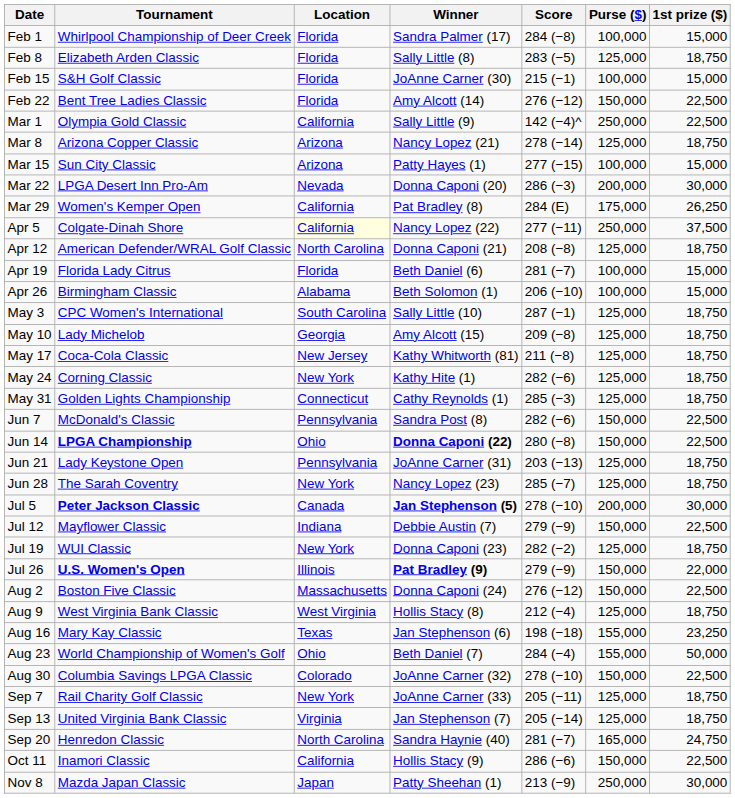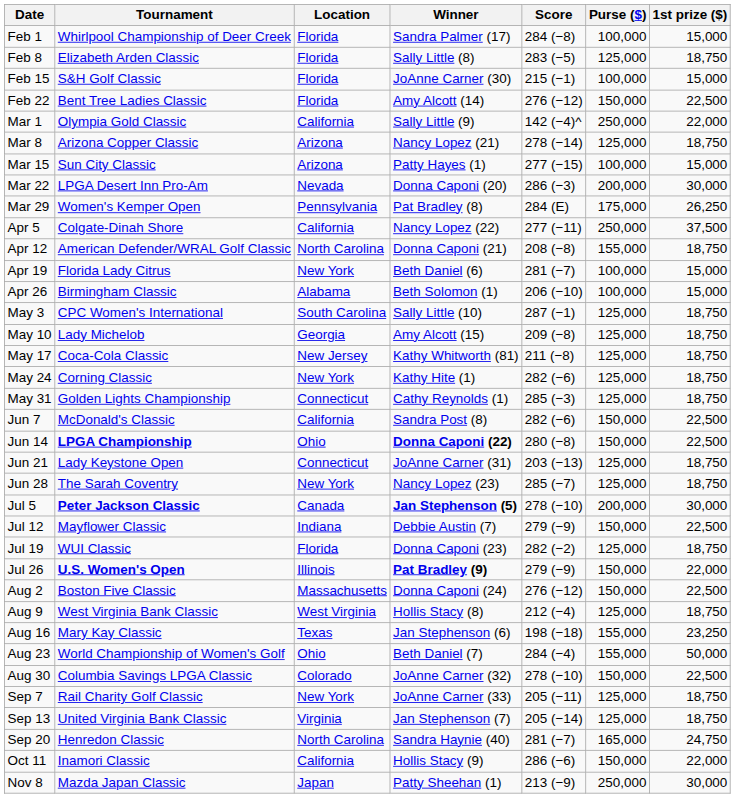 <table class=wikitable>
 <tr>
 <th>Date</th>
 <th>Tournament</th>
 <th>Location</th>
 <th>Winner</th>
 <th>Score</th>
 <th>Purse (<a href='#'>$</a>)</th>
 <th>1st prize ($)</th>
 </tr>
 <tr>
 <td>Feb 1</td>
 <td><a href='#'>Whirlpool Championship of Deer Creek</a></td>
 <td><a href='#'>Florida</a></td>
 <td> <a href='#'>Sandra Palmer</a> (17)</td>
 <td>284 (−8)</td>
 <td align=right>100,000</td>
 <td align=right>15,000</td>
 </tr>
 <tr>
 <td>Feb 8</td>
 <td><a href='#'>Elizabeth Arden Classic</a></td>
 <td><a href='#'>Florida</a></td>
 <td> <a href='#'>Sally Little</a> (8)</td>
 <td>283 (−5)</td>
 <td align=right>125,000</td>
 <td align=right>18,750</td>
 </tr>
 <tr>
 <td>Feb 15</td>
 <td><a href='#'>S&H Golf Classic</a></td>
 <td><a href='#'>Florida</a></td>
 <td> <a href='#'>JoAnne Carner</a> (30)</td>
 <td>215 (−1)</td>
 <td align=right>100,000</td>
 <td align=right>15,000</td>
 </tr>
 <tr>
 <td>Feb 22</td>
 <td><a href='#'>Bent Tree Ladies Classic</a></td>
 <td><a href='#'>Florida</a></td>
 <td> <a href='#'>Amy Alcott</a> (14)</td>
 <td>276 (−12)</td>
 <td align=right>150,000</td>
 <td align=right>22,500</td>
 </tr>
 <tr>
 <td>Mar 1</td>
 <td><a href='#'>Olympia Gold Classic</a></td>
 <td><a href='#'>California</a></td>
 <td> <a href='#'>Sally Little</a> (9)</td>
 <td>142 (−4)^</td>
 <td align=right>250,000</td>
-<td align=right>22,500</td>
+<td align=right>22,000</td>
 </tr>
 <tr>
 <td>Mar 8</td>
 <td><a href='#'>Arizona Copper Classic</a></td>
 <td><a href='#'>Arizona</a></td>
 <td> <a href='#'>Nancy Lopez</a> (21)</td>
 <td>278 (−14)</td>
 <td align=right>125,000</td>
 <td align=right>18,750</td>
 </tr>
 <tr>
 <td>Mar 15</td>
 <td><a href='#'>Sun City Classic</a></td>
 <td><a href='#'>Arizona</a></td>
 <td> <a href='#'>Patty Hayes</a> (1)</td>
 <td>277 (−15)</td>
 <td align=right>100,000</td>
 <td align=right>15,000</td>
 </tr>
 <tr>
 <td>Mar 22</td>
 <td><a href='#'>LPGA Desert Inn Pro-Am</a></td>
 <td><a href='#'>Nevada</a></td>
 <td> <a href='#'>Donna Caponi</a> (20)</td>
 <td>286 (−3)</td>
 <td align=right>200,000</td>
 <td align=right>30,000</td>
 </tr>
 <tr>
 <td>Mar 29</td>
 <td><a href='#'>Women's Kemper Open</a></td>
-<td><a href='#'>California</a></td>
+<td><a href='#'>Pennsylvania</a></td>
 <td> <a href='#'>Pat Bradley</a> (8)</td>
 <td>284 (E)</td>
 <td align=right>175,000</td>
 <td align=right>26,250</td>
 </tr>
 <tr>
 <td>Apr 5</td>
 <td><a href='#'>Colgate-Dinah Shore</a></td>
-<td style="background: lightyellow;"><a href='#'>California</a></td>
+<td><a href='#'>California</a></td>
 <td> <a href='#'>Nancy Lopez</a> (22)</td>
 <td>277 (−11)</td>
 <td align=right>250,000</td>
 <td align=right>37,500</td>
 </tr>
 <tr>
 <td>Apr 12</td>
 <td><a href='#'>American Defender/WRAL Golf Classic</a></td>
 <td><a href='#'>North Carolina</a></td>
 <td> <a href='#'>Donna Caponi</a> (21)</td>
 <td>208 (−8)</td>
-<td align=right>125,000</td>
+<td align=right>155,000</td>
 <td align=right>18,750</td>
 </tr>
 <tr>
 <td>Apr 19</td>
 <td><a href='#'>Florida Lady Citrus</a></td>
-<td><a href='#'>Florida</a></td>
+<td><a href='#'>New York</a></td>
 <td> <a href='#'>Beth Daniel</a> (6)</td>
 <td>281 (−7)</td>
 <td align=right>100,000</td>
 <td align=right>15,000</td>
 </tr>
 <tr>
 <td>Apr 26</td>
 <td><a href='#'>Birmingham Classic</a></td>
 <td><a href='#'>Alabama</a></td>
 <td> <a href='#'>Beth Solomon</a> (1)</td>
 <td>206 (−10)</td>
 <td align=right>100,000</td>
 <td align=right>15,000</td>
 </tr>
 <tr>
 <td>May 3</td>
 <td><a href='#'>CPC Women's International</a></td>
 <td><a href='#'>South Carolina</a></td>
 <td> <a href='#'>Sally Little</a> (10)</td>
 <td>287 (−1)</td>
 <td align=right>125,000</td>
 <td align=right>18,750</td>
 </tr>
 <tr>
 <td>May 10</td>
 <td><a href='#'>Lady Michelob</a></td>
 <td><a href='#'>Georgia</a></td>
 <td> <a href='#'>Amy Alcott</a> (15)</td>
 <td>209 (−8)</td>
 <td align=right>125,000</td>
 <td align=right>18,750</td>
 </tr>
 <tr>
 <td>May 17</td>
 <td><a href='#'>Coca-Cola Classic</a></td>
 <td><a href='#'>New Jersey</a></td>
 <td> <a href='#'>Kathy Whitworth</a> (81)</td>
 <td>211 (−8)</td>
 <td align=right>125,000</td>
 <td align=right>18,750</td>
 </tr>
 <tr>
 <td>May 24</td>
 <td><a href='#'>Corning Classic</a></td>
 <td><a href='#'>New York</a></td>
 <td> <a href='#'>Kathy Hite</a> (1)</td>
 <td>282 (−6)</td>
 <td align=right>125,000</td>
 <td align=right>18,750</td>
 </tr>
 <tr>
 <td>May 31</td>
 <td><a href='#'>Golden Lights Championship</a></td>
 <td><a href='#'>Connecticut</a></td>
 <td> <a href='#'>Cathy Reynolds</a> (1)</td>
 <td>285 (−3)</td>
 <td align=right>125,000</td>
 <td align=right>18,750</td>
 </tr>
 <tr>
 <td>Jun 7</td>
 <td><a href='#'>McDonald's Classic</a></td>
-<td><a href='#'>Pennsylvania</a></td>
+<td><a href='#'>California</a></td>
 <td> <a href='#'>Sandra Post</a> (8)</td>
 <td>282 (−6)</td>
 <td align=right>150,000</td>
 <td align=right>22,500</td>
 </tr>
 <tr>
 <td>Jun 14</td>
 <td><strong><a href='#'>LPGA Championship</a></strong></td>
 <td><a href='#'>Ohio</a></td>
 <td> <strong><a href='#'>Donna Caponi</a> (22)</strong></td>
 <td>280 (−8)</td>
 <td align=right>150,000</td>
 <td align=right>22,500</td>
 </tr>
 <tr>
 <td>Jun 21</td>
 <td><a href='#'>Lady Keystone Open</a></td>
-<td><a href='#'>Pennsylvania</a></td>
+<td><a href='#'>Connecticut</a></td>
 <td> <a href='#'>JoAnne Carner</a> (31)</td>
 <td>203 (−13)</td>
 <td align=right>125,000</td>
 <td align=right>18,750</td>
 </tr>
 <tr>
 <td>Jun 28</td>
 <td><a href='#'>The Sarah Coventry</a></td>
 <td><a href='#'>New York</a></td>
 <td> <a href='#'>Nancy Lopez</a> (23)</td>
 <td>285 (−7)</td>
 <td align=right>125,000</td>
 <td align=right>18,750</td>
 </tr>
 <tr>
 <td>Jul 5</td>
 <td><strong><a href='#'>Peter Jackson Classic</a></strong></td>
 <td><a href='#'>Canada</a></td>
 <td> <strong><a href='#'>Jan Stephenson</a> (5)</strong></td>
 <td>278 (−10)</td>
 <td align=right>200,000</td>
 <td align=right>30,000</td>
 </tr>
 <tr>
 <td>Jul 12</td>
 <td><a href='#'>Mayflower Classic</a></td>
 <td><a href='#'>Indiana</a></td>
 <td> <a href='#'>Debbie Austin</a> (7)</td>
 <td>279 (−9)</td>
 <td align=right>150,000</td>
 <td align=right>22,500</td>
 </tr>
 <tr>
 <td>Jul 19</td>
 <td><a href='#'>WUI Classic</a></td>
-<td><a href='#'>New York</a></td>
+<td><a href='#'>Florida</a></td>
 <td> <a href='#'>Donna Caponi</a> (23)</td>
 <td>282 (−2)</td>
 <td align=right>125,000</td>
 <td align=right>18,750</td>
 </tr>
 <tr>
 <td>Jul 26</td>
 <td><strong><a href='#'>U.S. Women's Open</a></strong></td>
 <td><a href='#'>Illinois</a></td>
 <td> <strong><a href='#'>Pat Bradley</a> (9)</strong></td>
 <td>279 (−9)</td>
 <td align=right>150,000</td>
 <td align=right>22,000</td>
 </tr>
 <tr>
 <td>Aug 2</td>
 <td><a href='#'>Boston Five Classic</a></td>
 <td><a href='#'>Massachusetts</a></td>
 <td> <a href='#'>Donna Caponi</a> (24)</td>
 <td>276 (−12)</td>
 <td align=right>150,000</td>
 <td align=right>22,500</td>
 </tr>
 <tr>
 <td>Aug 9</td>
 <td><a href='#'>West Virginia Bank Classic</a></td>
 <td><a href='#'>West Virginia</a></td>
 <td> <a href='#'>Hollis Stacy</a> (8)</td>
 <td>212 (−4)</td>
 <td align=right>125,000</td>
 <td align=right>18,750</td>
 </tr>
 <tr>
 <td>Aug 16</td>
 <td><a href='#'>Mary Kay Classic</a></td>
 <td><a href='#'>Texas</a></td>
 <td> <a href='#'>Jan Stephenson</a> (6)</td>
 <td>198 (−18)</td>
 <td align=right>155,000</td>
 <td align=right>23,250</td>
 </tr>
 <tr>
 <td>Aug 23</td>
 <td><a href='#'>World Championship of Women's Golf</a></td>
 <td><a href='#'>Ohio</a></td>
 <td> <a href='#'>Beth Daniel</a> (7)</td>
 <td>284 (−4)</td>
 <td align=right>155,000</td>
 <td align=right>50,000</td>
 </tr>
 <tr>
 <td>Aug 30</td>
 <td><a href='#'>Columbia Savings LPGA Classic</a></td>
 <td><a href='#'>Colorado</a></td>
 <td> <a href='#'>JoAnne Carner</a> (32)</td>
 <td>278 (−10)</td>
 <td align=right>150,000</td>
 <td align=right>22,500</td>
 </tr>
 <tr>
 <td>Sep 7</td>
 <td><a href='#'>Rail Charity Golf Classic</a></td>
 <td><a href='#'>New York</a></td>
 <td> <a href='#'>JoAnne Carner</a> (33)</td>
 <td>205 (−11)</td>
 <td align=right>125,000</td>
 <td align=right>18,750</td>
 </tr>
 <tr>
 <td>Sep 13</td>
 <td><a href='#'>United Virginia Bank Classic</a></td>
 <td><a href='#'>Virginia</a></td>
 <td> <a href='#'>Jan Stephenson</a> (7)</td>
 <td>205 (−14)</td>
 <td align=right>125,000</td>
 <td align=right>18,750</td>
 </tr>
 <tr>
 <td>Sep 20</td>
 <td><a href='#'>Henredon Classic</a></td>
 <td><a href='#'>North Carolina</a></td>
 <td> <a href='#'>Sandra Haynie</a> (40)</td>
 <td>281 (−7)</td>
 <td align=right>165,000</td>
 <td align=right>24,750</td>
 </tr>
 <tr>
 <td>Oct 11</td>
 <td><a href='#'>Inamori Classic</a></td>
 <td><a href='#'>California</a></td>
 <td> <a href='#'>Hollis Stacy</a> (9)</td>
 <td>286 (−6)</td>
 <td align=right>150,000</td>
-<td align=right>22,500</td>
+<td align=right>22,000</td>
 </tr>
 <tr>
 <td>Nov 8</td>
 <td><a href='#'>Mazda Japan Classic</a></td>
 <td><a href='#'>Japan</a></td>
 <td> <a href='#'>Patty Sheehan</a> (1)</td>
 <td>213 (−9)</td>
 <td align=right>250,000</td>
 <td align=right>30,000</td>
 </tr>
 </table>
